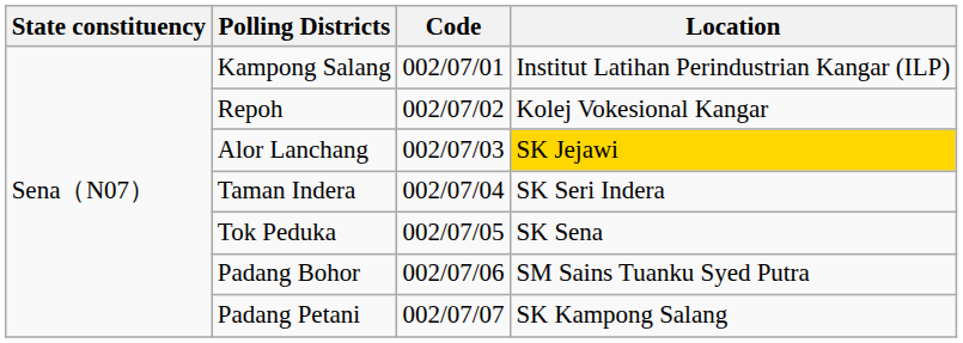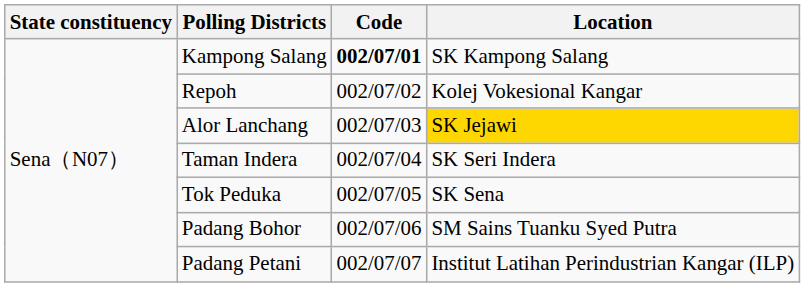 <table class="wikitable sortable mw-collapsible" style="white-space:nowrap;font-size:85%">
 <tr>
 <th>State constituency</th>
 <th>Polling Districts</th>
 <th>Code</th>
 <th>Location</th>
 </tr>
 <tr>
 <td rowspan="7">Sena（N07）</td>
 <td>Kampong Salang</td>
-<td>002/07/01</td>
-<td>Institut Latihan Perindustrian Kangar (ILP)</td>
+<td><strong>002/07/01</strong></td>
+<td>SK Kampong Salang</td>
 </tr>
 <tr>
 <td>Repoh</td>
 <td>002/07/02</td>
 <td>Kolej Vokesional Kangar</td>
 </tr>
 <tr>
 <td>Alor Lanchang</td>
 <td>002/07/03</td>
 <td style="background: gold;">SK Jejawi</td>
 </tr>
 <tr>
 <td>Taman Indera</td>
 <td>002/07/04</td>
 <td>SK Seri Indera</td>
 </tr>
 <tr>
 <td>Tok Peduka</td>
 <td>002/07/05</td>
 <td>SK Sena</td>
 </tr>
 <tr>
 <td>Padang Bohor</td>
 <td>002/07/06</td>
 <td>SM Sains Tuanku Syed Putra</td>
 </tr>
 <tr>
 <td>Padang Petani</td>
 <td>002/07/07</td>
-<td>SK Kampong Salang</td>
+<td>Institut Latihan Perindustrian Kangar (ILP)</td>
 </tr>
 </table>
